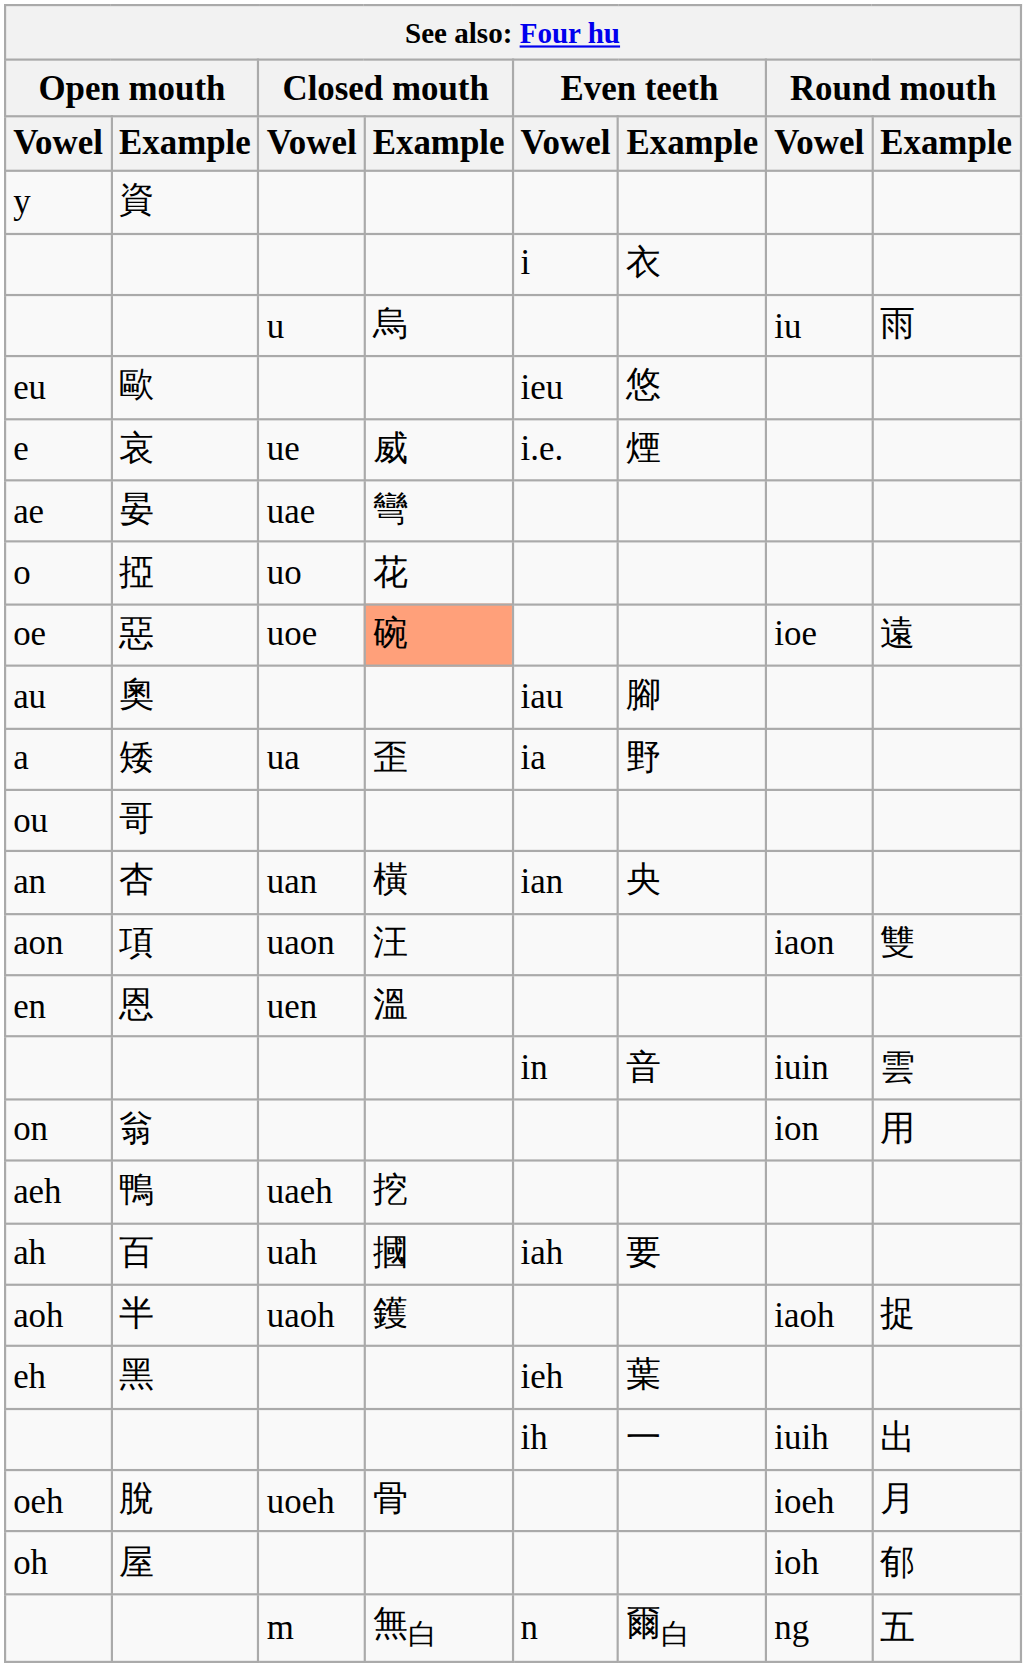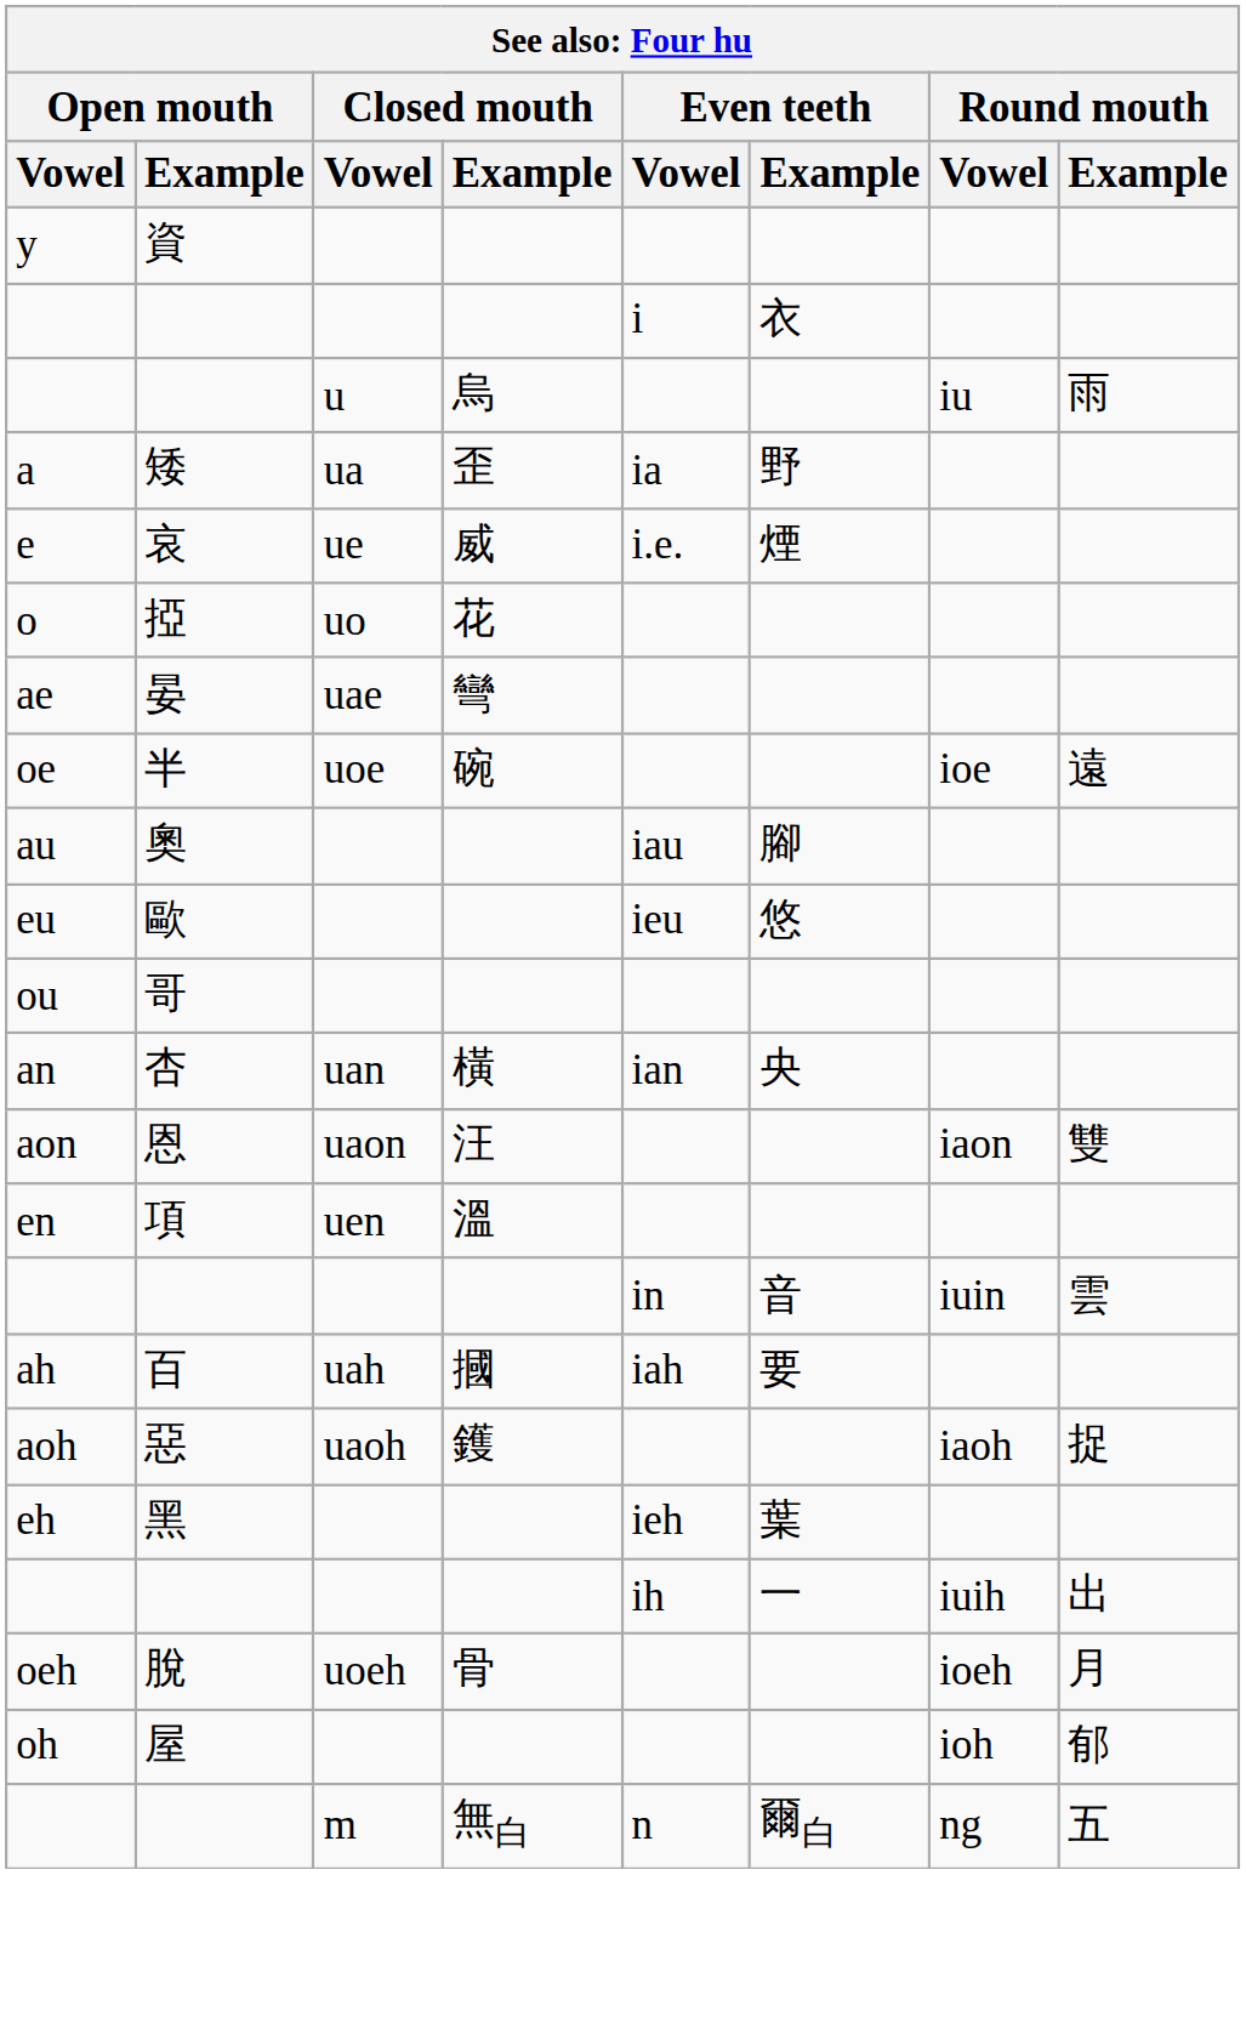 <table class="wikitable">
 <tr>
 <th colspan="8"><small>See also: <a href='#'>Four hu</a></small></th>
 </tr>
 <tr>
 <th colspan="2">Open mouth</th>
 <th colspan="2">Closed mouth</th>
 <th colspan="2">Even teeth</th>
 <th colspan="2">Round mouth</th>
 </tr>
 <tr>
 <th>Vowel</th>
 <th>Example</th>
 <th>Vowel</th>
 <th>Example</th>
 <th>Vowel</th>
 <th>Example</th>
 <th>Vowel</th>
 <th>Example</th>
 </tr>
 <tr>
 <td>y</td>
 <td>資</td>
 <td></td>
 <td></td>
 <td></td>
 <td></td>
 <td></td>
 <td></td>
 </tr>
 <tr>
 <td></td>
 <td></td>
 <td></td>
 <td></td>
 <td>i</td>
 <td>衣</td>
 <td></td>
 <td></td>
 </tr>
 <tr>
 <td></td>
 <td></td>
 <td>u</td>
 <td>烏</td>
 <td></td>
 <td></td>
 <td>iu</td>
 <td>雨</td>
 </tr>
 <tr>
-<td>eu</td>
-<td>歐</td>
-<td></td>
-<td></td>
-<td>ieu</td>
-<td>悠</td>
+<td>a</td>
+<td>矮</td>
+<td>ua</td>
+<td>歪</td>
+<td>ia</td>
+<td>野</td>
 <td></td>
 <td></td>
 </tr>
 <tr>
 <td>e</td>
 <td>哀</td>
 <td>ue</td>
 <td>威</td>
 <td>i.e.</td>
 <td>煙</td>
 <td></td>
 <td></td>
 </tr>
 <tr>
+<td>o</td>
+<td>掗</td>
+<td>uo</td>
+<td>花</td>
+<td></td>
+<td></td>
+<td></td>
+<td></td>
+</tr>
+<tr>
 <td>ae</td>
 <td>晏</td>
 <td>uae</td>
 <td>彎</td>
 <td></td>
 <td></td>
 <td></td>
 <td></td>
 </tr>
 <tr>
-<td>o</td>
-<td>掗</td>
-<td>uo</td>
-<td>花</td>
-<td></td>
-<td></td>
-<td></td>
-<td></td>
-</tr>
-<tr>
 <td>oe</td>
-<td>惡</td>
+<td>半</td>
 <td>uoe</td>
-<td style="background: lightsalmon;">碗</td>
+<td>碗</td>
 <td></td>
 <td></td>
 <td>ioe</td>
 <td>遠</td>
 </tr>
 <tr>
 <td>au</td>
 <td>奧</td>
 <td></td>
 <td></td>
 <td>iau</td>
 <td>腳</td>
 <td></td>
 <td></td>
 </tr>
 <tr>
-<td>a</td>
-<td>矮</td>
-<td>ua</td>
-<td>歪</td>
-<td>ia</td>
-<td>野</td>
+<td>eu</td>
+<td>歐</td>
+<td></td>
+<td></td>
+<td>ieu</td>
+<td>悠</td>
 <td></td>
 <td></td>
 </tr>
 <tr>
 <td>ou</td>
 <td>哥</td>
 <td></td>
 <td></td>
 <td></td>
 <td></td>
 <td></td>
 <td></td>
 </tr>
 <tr>
 <td>an</td>
 <td>杏</td>
 <td>uan</td>
 <td>橫</td>
 <td>ian</td>
 <td>央</td>
 <td></td>
 <td></td>
 </tr>
 <tr>
 <td>aon</td>
-<td>項</td>
+<td>恩</td>
 <td>uaon</td>
 <td>汪</td>
 <td></td>
 <td></td>
 <td>iaon</td>
 <td>雙</td>
 </tr>
 <tr>
 <td>en</td>
-<td>恩</td>
+<td>項</td>
 <td>uen</td>
 <td>溫</td>
 <td></td>
 <td></td>
 <td></td>
 <td></td>
 </tr>
 <tr>
 <td></td>
 <td></td>
 <td></td>
 <td></td>
 <td>in</td>
 <td>音</td>
 <td>iuin</td>
 <td>雲</td>
 </tr>
 <tr>
-<td>on</td>
-<td>翁</td>
-<td></td>
-<td></td>
-<td></td>
-<td></td>
-<td>ion</td>
-<td>用</td>
-</tr>
-<tr>
-<td>aeh</td>
-<td>鴨</td>
-<td>uaeh</td>
-<td>挖</td>
-<td></td>
-<td></td>
-<td></td>
-<td></td>
-</tr>
-<tr>
 <td>ah</td>
 <td>百</td>
 <td>uah</td>
 <td>摑</td>
 <td>iah</td>
 <td>要</td>
 <td></td>
 <td></td>
 </tr>
 <tr>
 <td>aoh</td>
-<td>半</td>
+<td>惡</td>
 <td>uaoh</td>
 <td>鑊</td>
 <td></td>
 <td></td>
 <td>iaoh</td>
 <td>捉</td>
 </tr>
 <tr>
 <td>eh</td>
 <td>黑</td>
 <td></td>
 <td></td>
 <td>ieh</td>
 <td>葉</td>
 <td></td>
 <td></td>
 </tr>
 <tr>
 <td></td>
 <td></td>
 <td></td>
 <td></td>
 <td>ih</td>
 <td>一</td>
 <td>iuih</td>
 <td>出</td>
 </tr>
 <tr>
 <td>oeh</td>
 <td>脫</td>
 <td>uoeh</td>
 <td>骨</td>
 <td></td>
 <td></td>
 <td>ioeh</td>
 <td>月</td>
 </tr>
 <tr>
 <td>oh</td>
 <td>屋</td>
 <td></td>
 <td></td>
 <td></td>
 <td></td>
 <td>ioh</td>
 <td>郁</td>
 </tr>
 <tr>
 <td></td>
 <td></td>
 <td>m</td>
 <td>無<sub>白</sub></td>
 <td>n</td>
 <td>爾<sub>白</sub></td>
 <td>ng</td>
 <td>五</td>
 </tr>
 </table>
